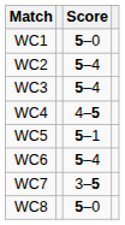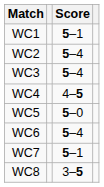 <table class="wikitable" style="font-size: 100%; margin: 1em auto 1em auto;">
 <tr>
 <th>Match</th>
 <th></th>
 <th>Score</th>
 <th></th>
 </tr>
 <tr>
 <td align="center">WC1</td>
 <td><strong></strong></td>
-<td align="center"><strong>5</strong>–0</td>
+<td align="center"><strong>5</strong>–1</td>
 <td></td>
 </tr>
 <tr>
 <td align="center">WC2</td>
 <td><strong></strong></td>
 <td align="center"><strong>5</strong>–4</td>
 <td></td>
 </tr>
 <tr>
 <td align="center">WC3</td>
 <td><strong></strong></td>
 <td align="center"><strong>5</strong>–4</td>
 <td></td>
 </tr>
 <tr>
 <td align="center">WC4</td>
 <td></td>
 <td align="center">4–<strong>5</strong></td>
 <td><strong></strong></td>
 </tr>
 <tr>
 <td align="center">WC5</td>
 <td><strong></strong></td>
-<td align="center"><strong>5</strong>–1</td>
+<td align="center"><strong>5</strong>–0</td>
 <td></td>
 </tr>
 <tr>
 <td align="center">WC6</td>
 <td><strong></strong></td>
 <td align="center"><strong>5</strong>–4</td>
 <td></td>
 </tr>
 <tr>
 <td align="center">WC7</td>
 <td><strong></strong></td>
-<td align="center">3–<strong>5</strong></td>
+<td align="center"><strong>5</strong>–1</td>
 <td></td>
 </tr>
 <tr>
 <td align="center">WC8</td>
 <td></td>
-<td align="center"><strong>5</strong>–0</td>
+<td align="center">3–<strong>5</strong></td>
 <td><strong></strong></td>
 </tr>
 </table>
